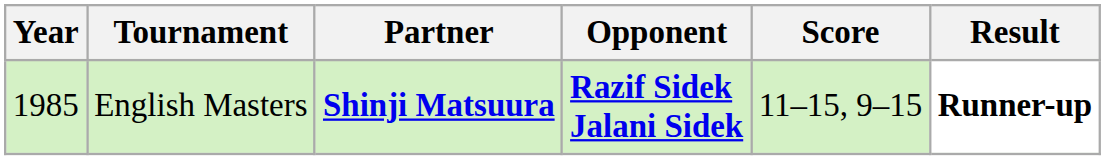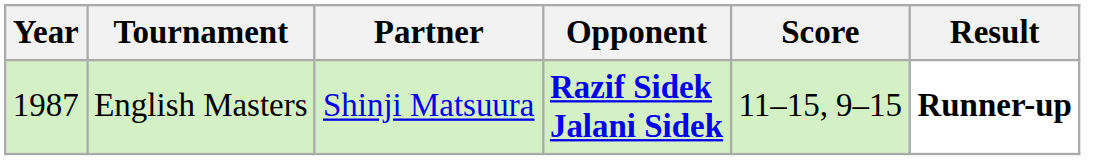 <table class="sortable wikitable" style="font-size: 90%;">
 <tr>
 <th>Year</th>
 <th>Tournament</th>
 <th>Partner</th>
 <th>Opponent</th>
 <th>Score</th>
 <th>Result</th>
 </tr>
 <tr style="background:#D4F1C5">
-<td align="center">1985</td>
+<td align="center">1987</td>
 <td>English Masters</td>
-<td><strong><a href='#'>Shinji Matsuura</a></strong></td>
+<td><a href='#'>Shinji Matsuura</a></td>
 <td><strong> <a href='#'>Razif Sidek</a> <br>  <a href='#'>Jalani Sidek</a></strong></td>
 <td>11–15, 9–15</td>
 <td style="text-align:left; background:white"> <strong>Runner-up</strong></td>
 </tr>
 </table>
